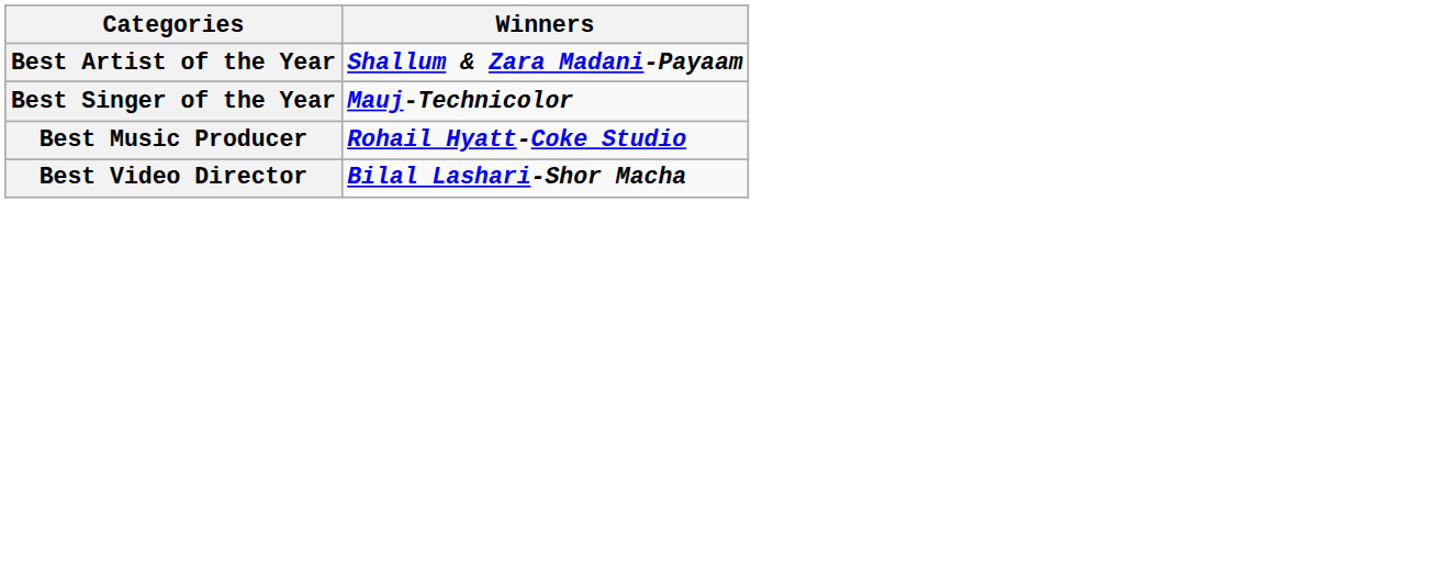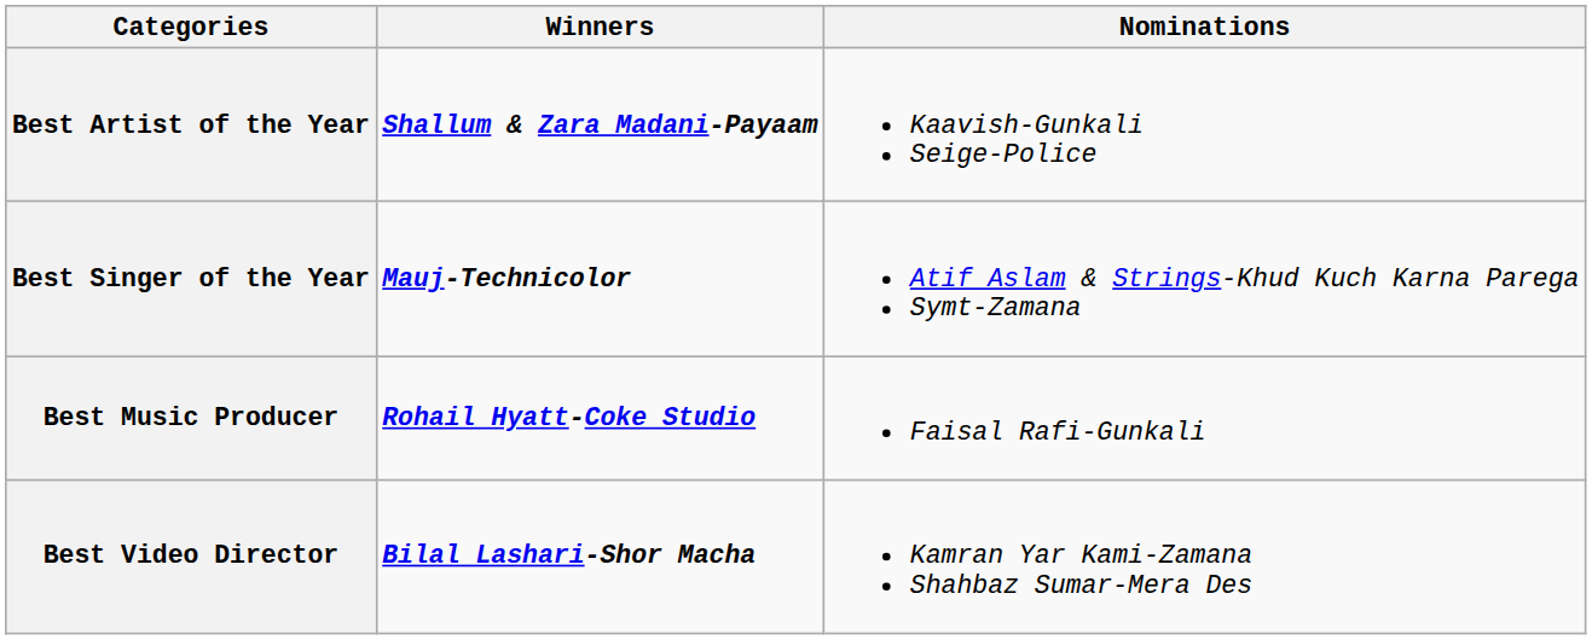 <table class="wikitable style">
 <tr>
 <th>Categories</th>
 <th>Winners</th>
+<th>Nominations</th>
 </tr>
 <tr>
 <th><strong>Best Artist of the Year</strong></th>
 <td><strong><em><a href='#'>Shallum</a> & <a href='#'>Zara Madani</a>-Payaam</em></strong></td>
+<td><br><ul><li><em>Kaavish-Gunkali</em></li><li><em>Seige-Police</em></li></ul></td>
 </tr>
 <tr>
 <th><strong>Best Singer of the Year</strong></th>
 <td><strong><em><a href='#'>Mauj</a>-Technicolor</em></strong></td>
+<td><br><ul><li><em><a href='#'>Atif Aslam</a> & <a href='#'>Strings</a>-Khud Kuch Karna Parega</em></li><li><em>Symt-Zamana</em></li></ul></td>
 </tr>
 <tr>
 <th><strong>Best Music Producer</strong></th>
 <td><strong><em><a href='#'>Rohail Hyatt</a>-<a href='#'>Coke Studio</a></em></strong></td>
+<td><br><ul><li><em>Faisal Rafi-Gunkali </em></li></ul></td>
 </tr>
 <tr>
 <th><strong>Best Video Director</strong></th>
 <td><strong><em><a href='#'>Bilal Lashari</a>-Shor Macha</em></strong></td>
+<td><br><ul><li><em>Kamran Yar Kami-Zamana </em></li><li><em>Shahbaz Sumar-Mera Des</em></li></ul></td>
 </tr>
 </table>
